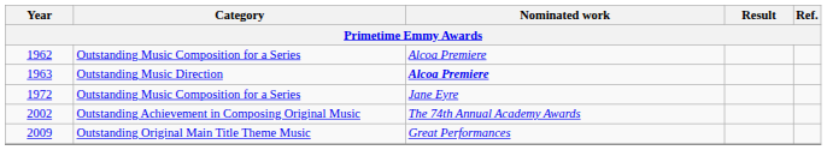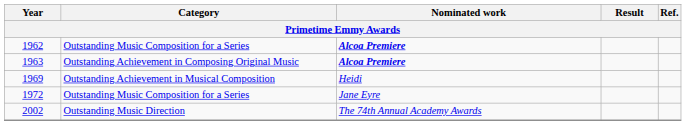 <table class=wikitable>
 <tr>
 <th scope="col" style="width:5em;">Year</th>
 <th scope="col" style="width:26em;">Category</th>
 <th scope="col" style="width:25em;">Nominated work</th>
 <th scope="col" style="width:5em;">Result</th>
 <th>Ref.</th>
 </tr>
 <tr>
 <th colspan=5><a href='#'>Primetime Emmy Awards</a></th>
 </tr>
 <tr>
 <td style="text-align:center;"><a href='#'>1962</a></td>
 <td><a href='#'>Outstanding Music Composition for a Series</a></td>
-<td><em><a href='#'>Alcoa Premiere</a></em></td>
+<td><strong><em><a href='#'>Alcoa Premiere</a></em></strong></td>
 <td></td>
 <td style="text-align: center"></td>
 </tr>
 <tr>
 <td style="text-align:center;"><a href='#'>1963</a></td>
-<td><a href='#'>Outstanding Music Direction</a></td>
+<td><a href='#'>Outstanding Achievement in Composing Original Music</a></td>
 <td><strong><em><a href='#'>Alcoa Premiere</a></em></strong></td>
+<td></td>
+<td style="text-align: center"></td>
+</tr>
+<tr>
+<td style="text-align:center;"><a href='#'>1969</a></td>
+<td><a href='#'>Outstanding Achievement in Musical Composition</a></td>
+<td><em><a href='#'>Heidi</a></em></td>
 <td></td>
 <td style="text-align: center"></td>
 </tr>
 <tr>
 <td style="text-align:center;"><a href='#'>1972</a></td>
 <td><a href='#'>Outstanding Music Composition for a Series</a></td>
 <td><em><a href='#'>Jane Eyre</a></em></td>
 <td></td>
 <td style="text-align: center"></td>
 </tr>
 <tr>
 <td style="text-align:center;"><a href='#'>2002</a></td>
-<td><a href='#'>Outstanding Achievement in Composing Original Music</a></td>
+<td><a href='#'>Outstanding Music Direction</a></td>
 <td><em><a href='#'>The 74th Annual Academy Awards</a></em></td>
-<td></td>
-<td style="text-align: center"></td>
-</tr>
-<tr>
-<td style="text-align:center;"><a href='#'>2009</a></td>
-<td><a href='#'>Outstanding Original Main Title Theme Music</a></td>
-<td><em><a href='#'>Great Performances</a></em></td>
 <td></td>
 <td style="text-align: center"></td>
 </tr>
 <tr style="border-top:2px solid gray;">
 </tr>
 </table>
